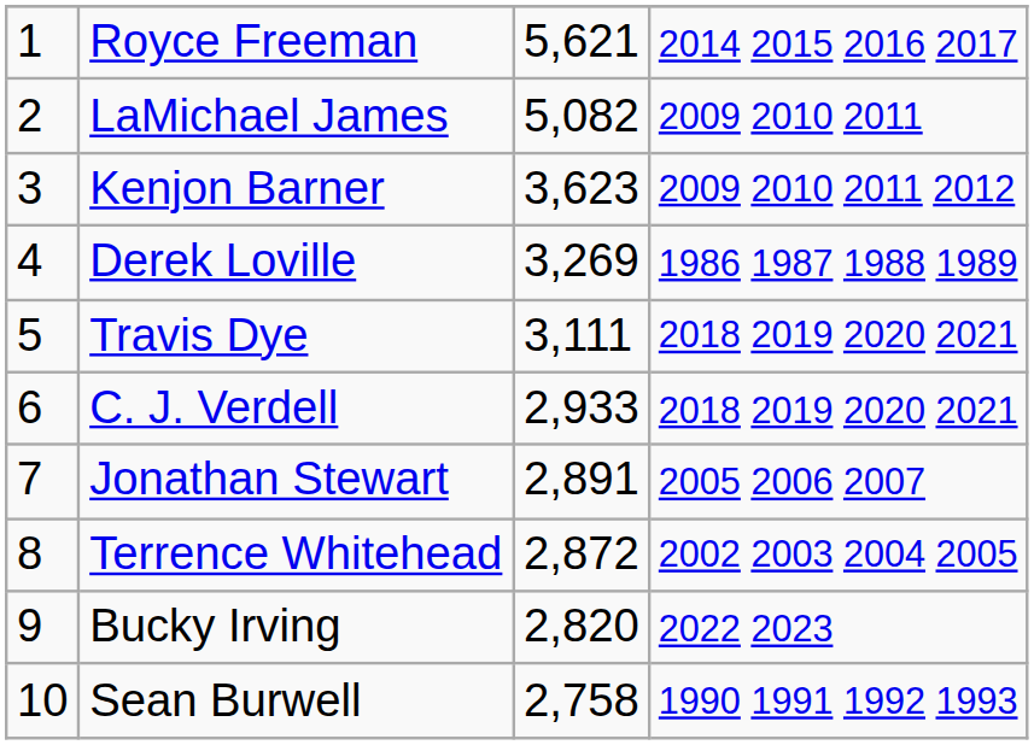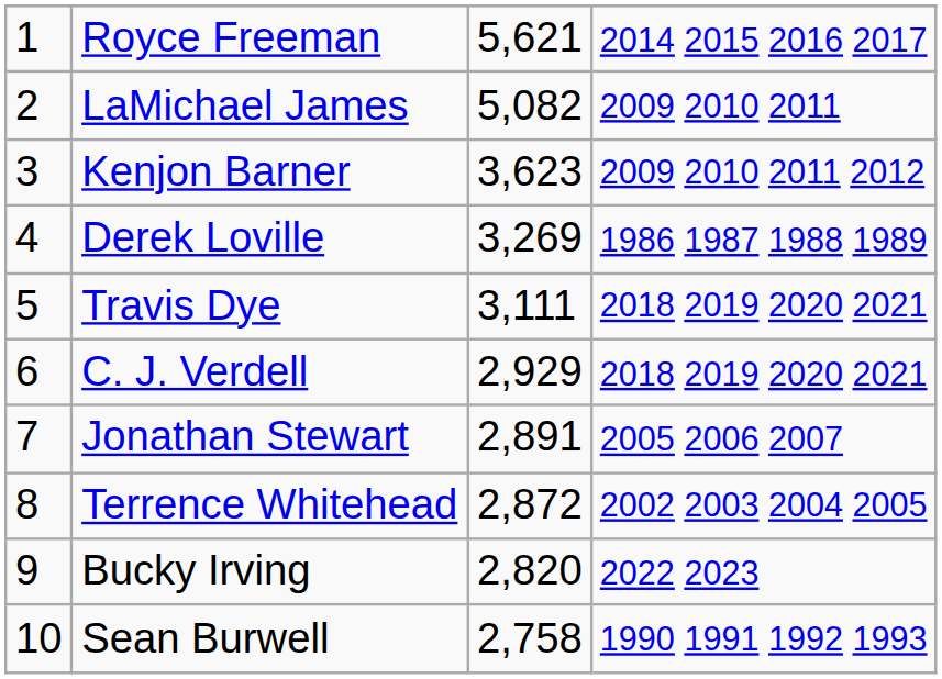 <table class="wikitable">
 <tr>
 </tr>
 <tr>
 <td>1</td>
 <td><a href='#'>Royce Freeman</a></td>
 <td>5,621</td>
 <td style="font-size:80%;"><a href='#'>2014</a> <a href='#'>2015</a> <a href='#'>2016</a> <a href='#'>2017</a></td>
 </tr>
 <tr>
 <td>2</td>
 <td><a href='#'>LaMichael James</a></td>
 <td>5,082</td>
 <td style="font-size:80%;"><a href='#'>2009</a> <a href='#'>2010</a> <a href='#'>2011</a></td>
 </tr>
 <tr>
 <td>3</td>
 <td><a href='#'>Kenjon Barner</a></td>
 <td>3,623</td>
 <td style="font-size:80%;"><a href='#'>2009</a> <a href='#'>2010</a> <a href='#'>2011</a> <a href='#'>2012</a></td>
 </tr>
 <tr>
 <td>4</td>
 <td><a href='#'>Derek Loville</a></td>
 <td>3,269</td>
 <td style="font-size:80%;"><a href='#'>1986</a> <a href='#'>1987</a> <a href='#'>1988</a> <a href='#'>1989</a></td>
 </tr>
 <tr>
 <td>5</td>
 <td><a href='#'>Travis Dye</a></td>
 <td>3,111</td>
 <td style="font-size:80%;"><a href='#'>2018</a> <a href='#'>2019</a> <a href='#'>2020</a> <a href='#'>2021</a></td>
 </tr>
 <tr>
 <td>6</td>
 <td><a href='#'>C. J. Verdell</a></td>
-<td>2,933</td>
+<td>2,929</td>
 <td style="font-size:80%;"><a href='#'>2018</a> <a href='#'>2019</a> <a href='#'>2020</a> <a href='#'>2021</a></td>
 </tr>
 <tr>
 <td>7</td>
 <td><a href='#'>Jonathan Stewart</a></td>
 <td>2,891</td>
 <td style="font-size:80%;"><a href='#'>2005</a> <a href='#'>2006</a> <a href='#'>2007</a></td>
 </tr>
 <tr>
 <td>8</td>
 <td><a href='#'>Terrence Whitehead</a></td>
 <td>2,872</td>
 <td style="font-size:80%;"><a href='#'>2002</a> <a href='#'>2003</a> <a href='#'>2004</a> <a href='#'>2005</a></td>
 </tr>
 <tr>
 <td>9</td>
 <td>Bucky Irving</td>
 <td>2,820</td>
 <td style="font-size:80%;"><a href='#'>2022</a> <a href='#'>2023</a></td>
 </tr>
 <tr>
 <td>10</td>
 <td>Sean Burwell</td>
 <td>2,758</td>
 <td style="font-size:80%;"><a href='#'>1990</a> <a href='#'>1991</a> <a href='#'>1992</a> <a href='#'>1993</a></td>
 </tr>
 </table>
